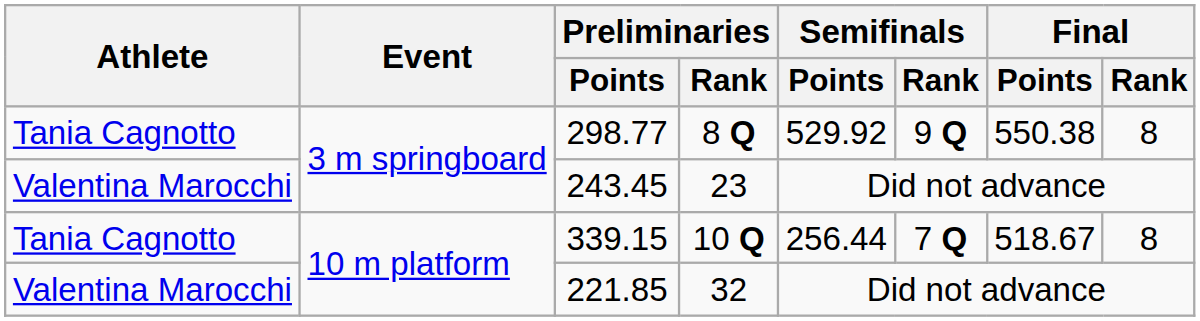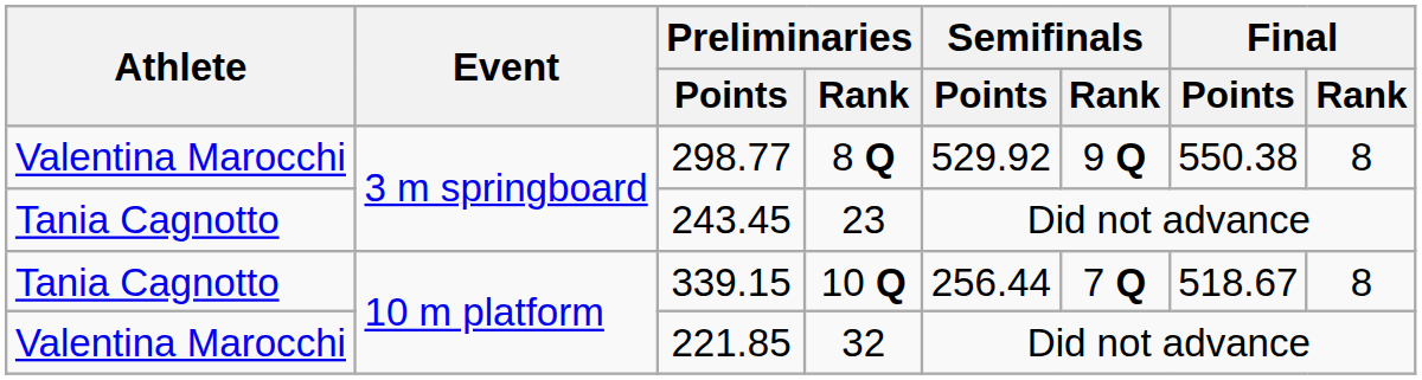 <table class=wikitable style="font-size:90%">
 <tr>
 <th rowspan="2">Athlete</th>
 <th rowspan="2">Event</th>
 <th colspan="2">Preliminaries</th>
 <th colspan="2">Semifinals</th>
 <th colspan="2">Final</th>
 </tr>
 <tr style="font-size:95%">
 <th>Points</th>
 <th>Rank</th>
 <th>Points</th>
 <th>Rank</th>
 <th>Points</th>
 <th>Rank</th>
 </tr>
 <tr align=center>
-<td align=left><a href='#'>Tania Cagnotto</a></td>
+<td align=left><a href='#'>Valentina Marocchi</a></td>
 <td align=left rowspan=2><a href='#'>3 m springboard</a></td>
 <td>298.77</td>
 <td>8 <strong>Q</strong></td>
 <td>529.92</td>
 <td>9 <strong>Q</strong></td>
 <td>550.38</td>
 <td>8</td>
 </tr>
 <tr align=center>
-<td align=left><a href='#'>Valentina Marocchi</a></td>
+<td align=left><a href='#'>Tania Cagnotto</a></td>
 <td>243.45</td>
 <td>23</td>
 <td colspan=4>Did not advance</td>
 </tr>
 <tr align=center>
 <td align=left><a href='#'>Tania Cagnotto</a></td>
 <td align=left rowspan=2><a href='#'>10 m platform</a></td>
 <td>339.15</td>
 <td>10 <strong>Q</strong></td>
 <td>256.44</td>
 <td>7 <strong>Q</strong></td>
 <td>518.67</td>
 <td>8</td>
 </tr>
 <tr align=center>
 <td align=left><a href='#'>Valentina Marocchi</a></td>
 <td>221.85</td>
 <td>32</td>
 <td colspan=4>Did not advance</td>
 </tr>
 </table>
